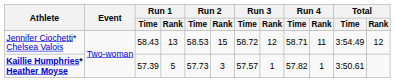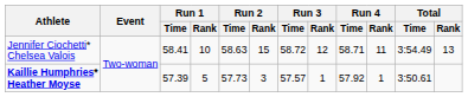 <table class="wikitable" style="font-size:90%">
 <tr>
 <th rowspan="2">Athlete</th>
 <th rowspan="2">Event</th>
 <th colspan="2">Run 1</th>
 <th colspan="2">Run 2</th>
 <th colspan="2">Run 3</th>
 <th colspan="2">Run 4</th>
 <th colspan="2">Total</th>
 </tr>
 <tr style="font-size:95%">
 <th>Time</th>
 <th>Rank</th>
 <th>Time</th>
 <th>Rank</th>
 <th>Time</th>
 <th>Rank</th>
 <th>Time</th>
 <th>Rank</th>
 <th>Time</th>
 <th>Rank</th>
 </tr>
 <tr align=center !CAN-2>
 <td align=left><a href='#'>Jennifer Ciochetti</a>*<br><a href='#'>Chelsea Valois</a></td>
 <td align=left rowspan="2"><a href='#'>Two-woman</a></td>
-<td>58.43</td>
-<td>13</td>
-<td>58.53</td>
+<td>58.41</td>
+<td>10</td>
+<td>58.63</td>
 <td>15</td>
 <td>58.72</td>
 <td>12</td>
 <td>58.71</td>
 <td>11</td>
 <td>3:54.49</td>
-<td>12</td>
+<td>13</td>
 </tr>
 <tr align=center !CAN-1>
 <td align=left><strong><a href='#'>Kaillie Humphries</a>*<br><a href='#'>Heather Moyse</a></strong></td>
 <td>57.39</td>
 <td>5</td>
 <td>57.73</td>
 <td>3</td>
 <td>57.57</td>
 <td>1</td>
-<td>57.82</td>
+<td>57.92</td>
 <td>1</td>
 <td>3:50.61</td>
 <td></td>
 </tr>
 </table>
